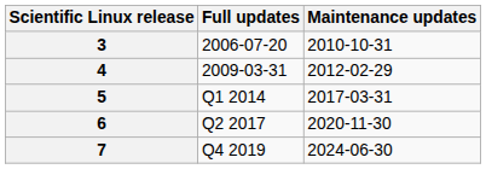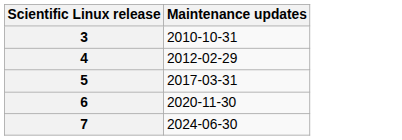 <table class="wikitable">
 <tr>
 <th>Scientific Linux release</th>
-<th>Full updates</th>
 <th>Maintenance updates</th>
 </tr>
 <tr>
 <th>3</th>
-<td>2006-07-20</td>
 <td>2010-10-31</td>
 </tr>
 <tr>
 <th>4</th>
-<td>2009-03-31</td>
 <td>2012-02-29</td>
 </tr>
 <tr>
 <th>5</th>
-<td>Q1 2014</td>
 <td>2017-03-31</td>
 </tr>
 <tr>
 <th>6</th>
-<td>Q2 2017</td>
 <td>2020-11-30</td>
 </tr>
 <tr>
 <th>7</th>
-<td>Q4 2019</td>
 <td>2024-06-30</td>
 </tr>
 </table>
